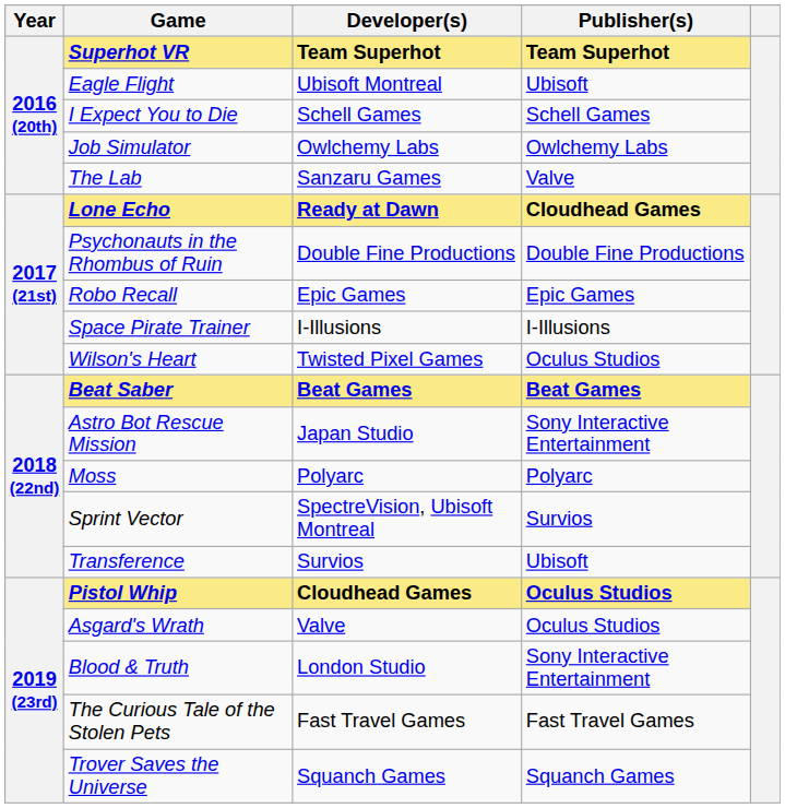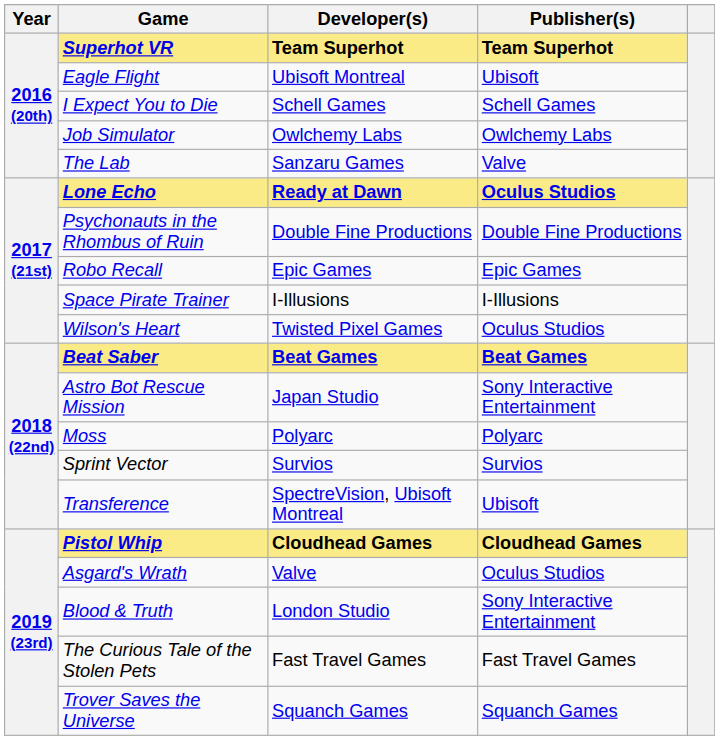 <table class="wikitable sortable" style="width:100%;">
 <tr style="background:#bebebe">
 <th scope="col" style="width:6%;">Year</th>
 <th scope="col" style="width:30%;">Game</th>
 <th scope="col" style="width:30%;">Developer(s)</th>
 <th scope="col" style="width:30%;">Publisher(s)</th>
 <th scope="col" style="width:4%;" class="unsortable"></th>
 </tr>
 <tr>
 <th scope="row" rowspan="5" style="text-align:center"><a href='#'>2016</a> <br><small><a href='#'>(20th)</a> </small></th>
 <td style="background:#FAEB86"><strong><em><a href='#'>Superhot VR</a></em></strong></td>
 <td style="background:#FAEB86"><strong>Team Superhot</strong></td>
 <td style="background:#FAEB86"><strong>Team Superhot</strong></td>
 <th scope="row" rowspan="5" style="text-align;center;"></th>
 </tr>
 <tr>
 <td><em><a href='#'>Eagle Flight</a></em></td>
 <td><a href='#'>Ubisoft Montreal</a></td>
 <td><a href='#'>Ubisoft</a></td>
 </tr>
 <tr>
 <td><em><a href='#'>I Expect You to Die</a></em></td>
 <td><a href='#'>Schell Games</a></td>
 <td><a href='#'>Schell Games</a></td>
 </tr>
 <tr>
 <td><em><a href='#'>Job Simulator</a></em></td>
 <td><a href='#'>Owlchemy Labs</a></td>
 <td><a href='#'>Owlchemy Labs</a></td>
 </tr>
 <tr>
 <td><em><a href='#'>The Lab</a></em></td>
 <td><a href='#'>Sanzaru Games</a></td>
 <td><a href='#'>Valve</a></td>
 </tr>
 <tr>
 <th scope="row" rowspan="5" style="text-align:center"><a href='#'>2017</a> <br><small><a href='#'>(21st)</a> </small></th>
 <td style="background:#FAEB86"><strong><em><a href='#'>Lone Echo</a></em></strong></td>
 <td style="background:#FAEB86"><strong><a href='#'>Ready at Dawn</a></strong></td>
-<td style="background:#FAEB86"><strong>Cloudhead Games</strong></td>
+<td style="background:#FAEB86"><strong><a href='#'>Oculus Studios</a></strong></td>
 <th scope="row" rowspan="5" style="text-align;center;"></th>
 </tr>
 <tr>
 <td><em><a href='#'>Psychonauts in the Rhombus of Ruin</a></em></td>
 <td><a href='#'>Double Fine Productions</a></td>
 <td><a href='#'>Double Fine Productions</a></td>
 </tr>
 <tr>
 <td><em><a href='#'>Robo Recall</a></em></td>
 <td><a href='#'>Epic Games</a></td>
 <td><a href='#'>Epic Games</a></td>
 </tr>
 <tr>
 <td><em><a href='#'>Space Pirate Trainer</a></em></td>
 <td>I-Illusions</td>
 <td>I-Illusions</td>
 </tr>
 <tr>
 <td><em><a href='#'>Wilson's Heart</a></em></td>
 <td><a href='#'>Twisted Pixel Games</a></td>
 <td><a href='#'>Oculus Studios</a></td>
 </tr>
 <tr>
 <th scope="row" rowspan="5" style="text-align:center"><a href='#'>2018</a> <br><small><a href='#'>(22nd)</a> </small></th>
 <td style="background:#FAEB86"><strong><em><a href='#'>Beat Saber</a></em></strong></td>
 <td style="background:#FAEB86"><strong><a href='#'>Beat Games</a></strong></td>
 <td style="background:#FAEB86"><strong><a href='#'>Beat Games</a></strong></td>
 <th scope="row" rowspan="5" style="text-align;center;"></th>
 </tr>
 <tr>
 <td><em><a href='#'>Astro Bot Rescue Mission</a></em></td>
 <td><a href='#'>Japan Studio</a></td>
 <td><a href='#'>Sony Interactive Entertainment</a></td>
 </tr>
 <tr>
 <td><em><a href='#'>Moss</a></em></td>
 <td><a href='#'>Polyarc</a></td>
 <td><a href='#'>Polyarc</a></td>
 </tr>
 <tr>
 <td><em>Sprint Vector</em></td>
-<td><a href='#'>SpectreVision</a>, <a href='#'>Ubisoft Montreal</a></td>
+<td><a href='#'>Survios</a></td>
 <td><a href='#'>Survios</a></td>
 </tr>
 <tr>
 <td><em><a href='#'>Transference</a></em></td>
-<td><a href='#'>Survios</a></td>
+<td><a href='#'>SpectreVision</a>, <a href='#'>Ubisoft Montreal</a></td>
 <td><a href='#'>Ubisoft</a></td>
 </tr>
 <tr>
 <th scope="row" rowspan="5" style="text-align:center"><a href='#'>2019</a> <br><small><a href='#'>(23rd)</a> </small></th>
 <td style="background:#FAEB86"><strong><em><a href='#'>Pistol Whip</a></em></strong></td>
 <td style="background:#FAEB86"><strong>Cloudhead Games</strong></td>
-<td style="background:#FAEB86"><strong><a href='#'>Oculus Studios</a></strong></td>
+<td style="background:#FAEB86"><strong>Cloudhead Games</strong></td>
 <th scope="row" rowspan="5" style="text-align;center;"></th>
 </tr>
 <tr>
 <td><em><a href='#'>Asgard's Wrath</a></em></td>
 <td><a href='#'>Valve</a></td>
 <td><a href='#'>Oculus Studios</a></td>
 </tr>
 <tr>
 <td><em><a href='#'>Blood & Truth</a></em></td>
 <td><a href='#'>London Studio</a></td>
 <td><a href='#'>Sony Interactive Entertainment</a></td>
 </tr>
 <tr>
 <td><em>The Curious Tale of the Stolen Pets</em></td>
 <td>Fast Travel Games</td>
 <td>Fast Travel Games</td>
 </tr>
 <tr>
 <td><em><a href='#'>Trover Saves the Universe</a></em></td>
 <td><a href='#'>Squanch Games</a></td>
 <td><a href='#'>Squanch Games</a></td>
 </tr>
 </table>
